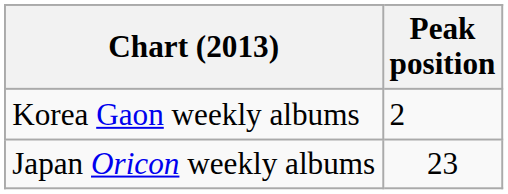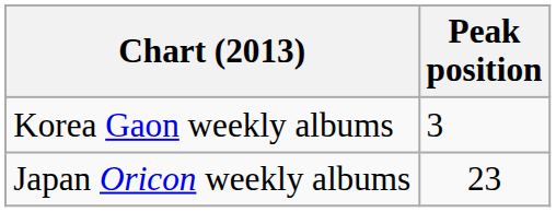 <table class="wikitable sortable">
 <tr>
 <th>Chart (2013)</th>
 <th>Peak<br>position</th>
 </tr>
 <tr>
 <td>Korea <a href='#'>Gaon</a> weekly albums</td>
-<td>2</td>
+<td>3</td>
 </tr>
 <tr>
 <td>Japan <em><a href='#'>Oricon</a></em> weekly albums</td>
 <td align="center">23</td>
 </tr>
 </table>
